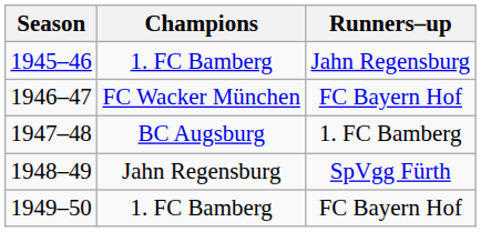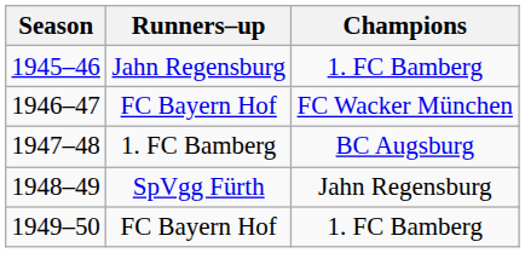 <table class="wikitable">
 <tr>
 <th>Season</th>
+<th>Runners–up</th>
 <th>Champions</th>
-<th>Runners–up</th>
 </tr>
 <tr align="center">
 <td><a href='#'>1945–46</a></td>
+<td><a href='#'>Jahn Regensburg</a></td>
 <td><a href='#'>1. FC Bamberg</a></td>
-<td><a href='#'>Jahn Regensburg</a></td>
 </tr>
 <tr align="center">
 <td>1946–47</td>
+<td><a href='#'>FC Bayern Hof</a></td>
 <td><a href='#'>FC Wacker München</a></td>
-<td><a href='#'>FC Bayern Hof</a></td>
 </tr>
 <tr align="center">
 <td>1947–48</td>
+<td>1. FC Bamberg</td>
 <td><a href='#'>BC Augsburg</a></td>
-<td>1. FC Bamberg</td>
 </tr>
 <tr align="center">
 <td>1948–49</td>
+<td><a href='#'>SpVgg Fürth</a></td>
 <td>Jahn Regensburg</td>
-<td><a href='#'>SpVgg Fürth</a></td>
 </tr>
 <tr align="center">
 <td>1949–50</td>
+<td>FC Bayern Hof</td>
 <td>1. FC Bamberg</td>
-<td>FC Bayern Hof</td>
 </tr>
 </table>
